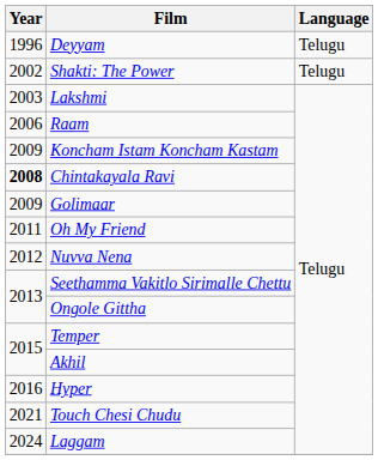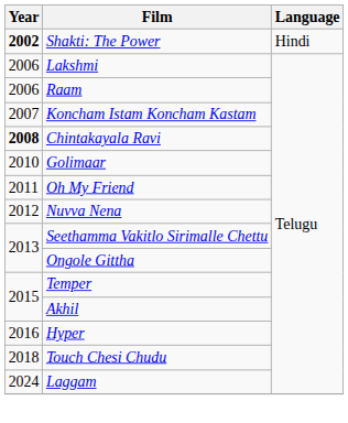 <table class="wikitable sortable">
 <tr>
 <th>Year</th>
 <th>Film</th>
 <th>Language</th>
 </tr>
 <tr>
-<td>1996</td>
-<td><em><a href='#'>Deyyam</a></em></td>
-<td>Telugu</td>
+<td><strong>2002</strong></td>
+<td><em><a href='#'>Shakti: The Power</a></em></td>
+<td>Hindi</td>
 </tr>
 <tr>
-<td>2002</td>
-<td><em><a href='#'>Shakti: The Power</a></em></td>
-<td>Telugu</td>
-</tr>
-<tr>
-<td rowspan="1">2003</td>
+<td rowspan="1">2006</td>
 <td><em><a href='#'>Lakshmi</a></em></td>
 <td rowspan="14">Telugu</td>
 </tr>
 <tr>
 <td rowspan="1">2006</td>
 <td><em><a href='#'>Raam</a></em></td>
 </tr>
 <tr>
-<td>2009</td>
+<td>2007</td>
 <td><em><a href='#'>Koncham Istam Koncham Kastam</a></em></td>
 </tr>
 <tr>
 <td><strong>2008</strong></td>
 <td><em><a href='#'>Chintakayala Ravi</a></em></td>
 </tr>
 <tr>
-<td>2009</td>
+<td>2010</td>
 <td><em><a href='#'>Golimaar</a></em></td>
 </tr>
 <tr>
 <td>2011</td>
 <td><em><a href='#'>Oh My Friend</a></em></td>
 </tr>
 <tr>
 <td>2012</td>
 <td><em><a href='#'>Nuvva Nena</a></em></td>
 </tr>
 <tr>
 <td rowspan="2">2013</td>
 <td><em><a href='#'>Seethamma Vakitlo Sirimalle Chettu</a></em></td>
 </tr>
 <tr>
 <td><em><a href='#'>Ongole Gittha</a></em></td>
 </tr>
 <tr>
 <td rowspan="2">2015</td>
 <td><em><a href='#'>Temper</a></em></td>
 </tr>
 <tr>
 <td><em><a href='#'>Akhil</a></em></td>
 </tr>
 <tr>
 <td>2016</td>
 <td><em><a href='#'>Hyper</a></em></td>
 </tr>
 <tr>
-<td>2021</td>
+<td>2018</td>
 <td><em><a href='#'>Touch Chesi Chudu</a></em></td>
 </tr>
 <tr>
 <td>2024</td>
 <td><em><a href='#'>Laggam</a></em></td>
 </tr>
 <tr>
 </tr>
 </table>
